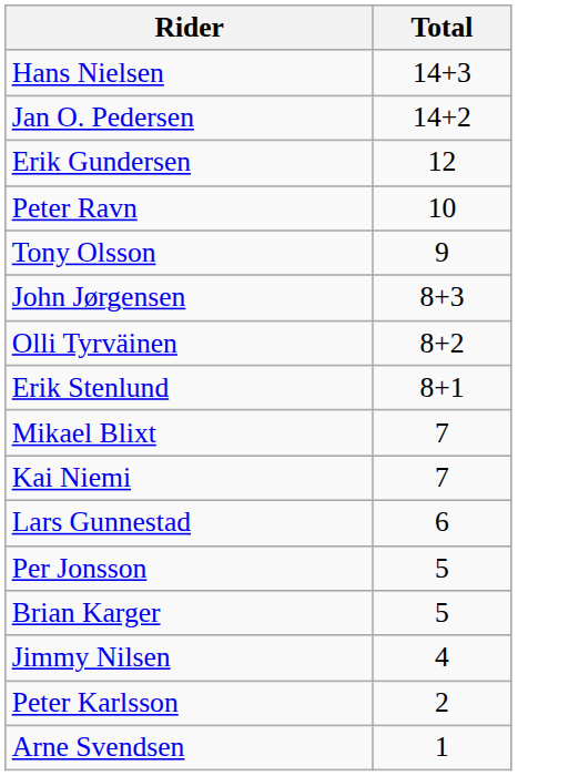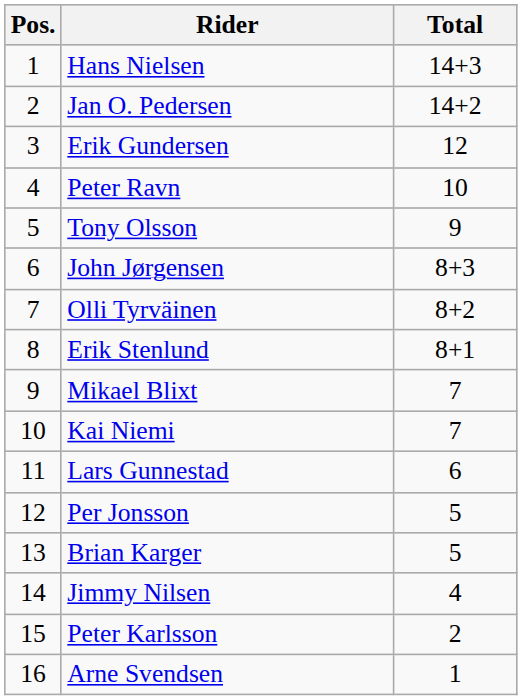 <table class=wikitable>
 <tr>
+<th width=25px>Pos.</th>
 <th width=200px>Rider</th>
 <th width=70px>Total</th>
 </tr>
 <tr align=center >
+<td>1</td>
 <td align=left> <a href='#'>Hans Nielsen</a></td>
 <td>14+3</td>
 </tr>
 <tr align=center >
+<td>2</td>
 <td align=left> <a href='#'>Jan O. Pedersen</a></td>
 <td>14+2</td>
 </tr>
 <tr align=center >
+<td>3</td>
 <td align=left> <a href='#'>Erik Gundersen</a></td>
 <td>12</td>
 </tr>
 <tr align=center >
+<td>4</td>
 <td align=left> <a href='#'>Peter Ravn</a></td>
 <td>10</td>
 </tr>
 <tr align=center >
+<td>5</td>
 <td align=left> <a href='#'>Tony Olsson</a></td>
 <td>9</td>
 </tr>
 <tr align=center >
+<td>6</td>
 <td align=left> <a href='#'>John Jørgensen</a></td>
 <td>8+3</td>
 </tr>
 <tr align=center >
+<td>7</td>
 <td align=left> <a href='#'>Olli Tyrväinen</a></td>
 <td>8+2</td>
 </tr>
 <tr align=center >
+<td>8</td>
 <td align=left> <a href='#'>Erik Stenlund</a></td>
 <td>8+1</td>
 </tr>
 <tr align=center>
+<td>9</td>
 <td align=left> <a href='#'>Mikael Blixt</a></td>
 <td>7</td>
 </tr>
 <tr align=center>
+<td>10</td>
 <td align=left> <a href='#'>Kai Niemi</a></td>
 <td>7</td>
 </tr>
 <tr align=center>
+<td>11</td>
 <td align=left> <a href='#'>Lars Gunnestad</a></td>
 <td>6</td>
 </tr>
 <tr align=center>
+<td>12</td>
 <td align=left> <a href='#'>Per Jonsson</a></td>
 <td>5</td>
 </tr>
 <tr align=center>
+<td>13</td>
 <td align=left> <a href='#'>Brian Karger</a></td>
 <td>5</td>
 </tr>
 <tr align=center>
+<td>14</td>
 <td align=left> <a href='#'>Jimmy Nilsen</a></td>
 <td>4</td>
 </tr>
 <tr align=center>
+<td>15</td>
 <td align=left> <a href='#'>Peter Karlsson</a></td>
 <td>2</td>
 </tr>
 <tr align=center>
+<td>16</td>
 <td align=left> <a href='#'>Arne Svendsen</a></td>
 <td>1</td>
 </tr>
 </table>
